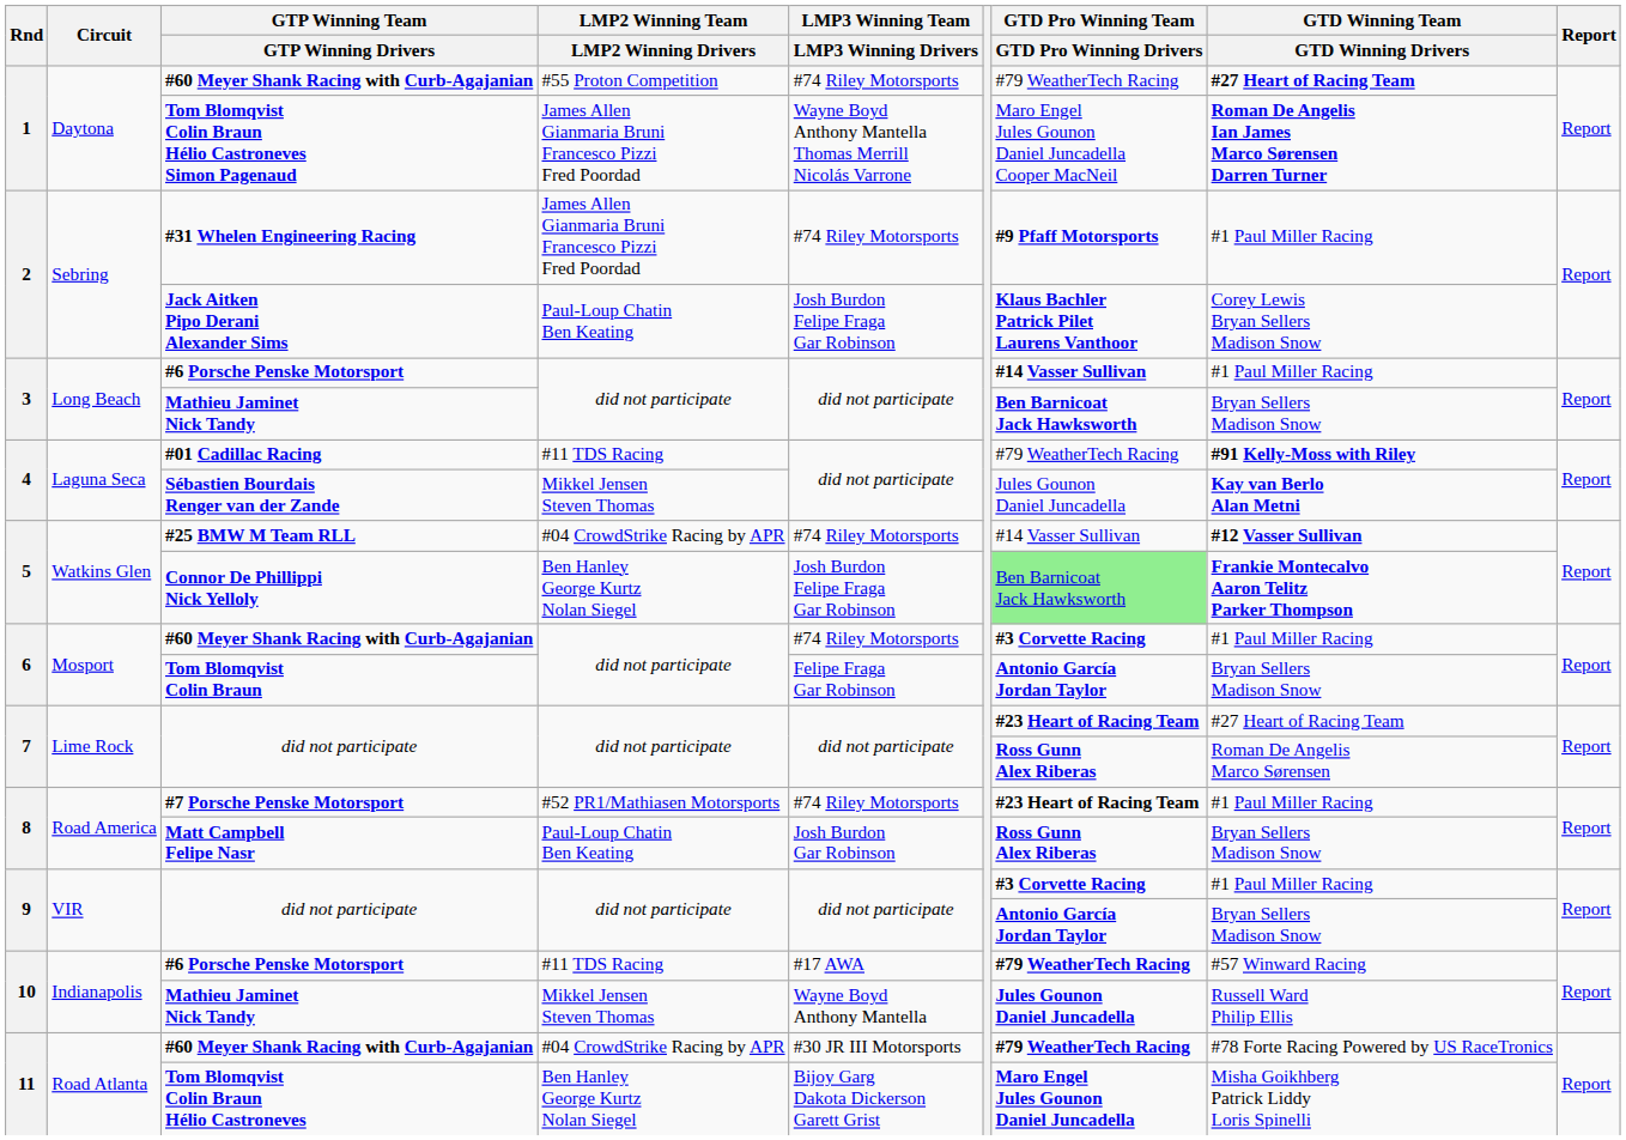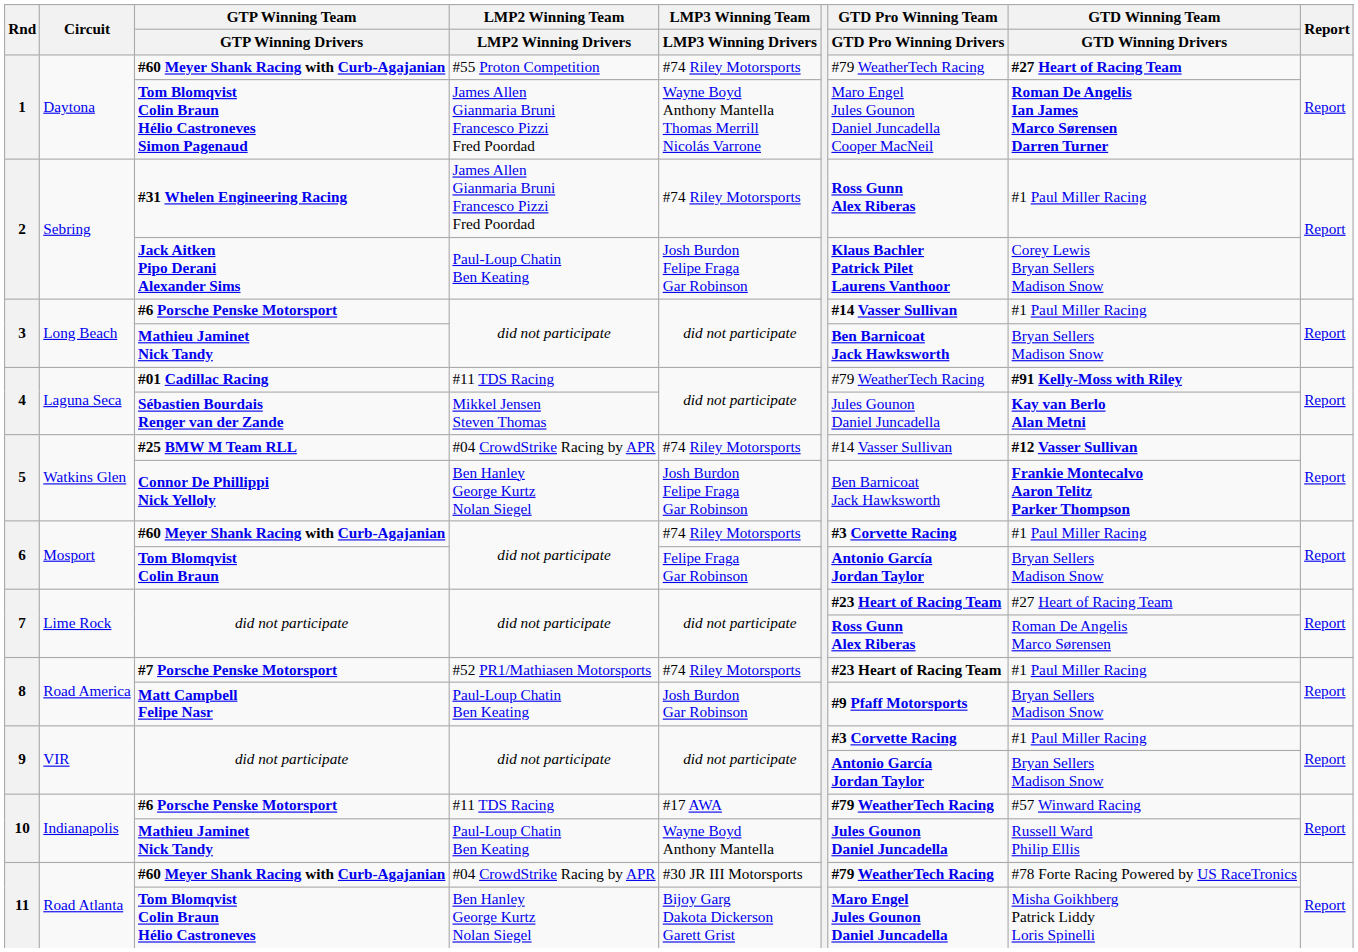 <table class="wikitable" style="font-size:85%;">
 <tr>
 <th rowspan="2">Rnd</th>
 <th rowspan="2">Circuit</th>
 <th>GTP Winning Team</th>
 <th>LMP2 Winning Team</th>
 <th>LMP3 Winning Team</th>
 <th rowspan="25"></th>
 <th>GTD Pro Winning Team</th>
 <th>GTD Winning Team</th>
 <th rowspan="2">Report</th>
 </tr>
 <tr>
 <th>GTP Winning Drivers</th>
 <th>LMP2 Winning Drivers</th>
 <th>LMP3 Winning Drivers</th>
 <th>GTD Pro Winning Drivers</th>
 <th>GTD Winning Drivers</th>
 </tr>
 <tr>
 <th rowspan="2">1</th>
 <td rowspan="2"><a href='#'>Daytona</a></td>
 <td><strong> #60 <a href='#'>Meyer Shank Racing</a> with <a href='#'>Curb-Agajanian</a></strong></td>
 <td> #55 <a href='#'>Proton Competition</a></td>
 <td> #74 <a href='#'>Riley Motorsports</a></td>
 <td> #79 <a href='#'>WeatherTech Racing</a></td>
 <td><strong> #27 <a href='#'>Heart of Racing Team</a></strong></td>
 <td rowspan="2"><a href='#'>Report</a></td>
 </tr>
 <tr>
 <td><strong> <a href='#'>Tom Blomqvist</a><br> <a href='#'>Colin Braun</a><br> <a href='#'>Hélio Castroneves</a><br> <a href='#'>Simon Pagenaud</a></strong></td>
 <td> <a href='#'>James Allen</a><br> <a href='#'>Gianmaria Bruni</a><br> <a href='#'>Francesco Pizzi</a><br> Fred Poordad</td>
 <td> <a href='#'>Wayne Boyd</a><br> Anthony Mantella<br> <a href='#'>Thomas Merrill</a><br> <a href='#'>Nicolás Varrone</a></td>
 <td> <a href='#'>Maro Engel</a><br> <a href='#'>Jules Gounon</a><br> <a href='#'>Daniel Juncadella</a><br> <a href='#'>Cooper MacNeil</a></td>
 <td><strong> <a href='#'>Roman De Angelis</a><br> <a href='#'>Ian James</a><br> <a href='#'>Marco Sørensen</a><br> <a href='#'>Darren Turner</a></strong></td>
 </tr>
 <tr>
 <th rowspan="2">2</th>
 <td rowspan="2"><a href='#'>Sebring</a></td>
 <td><strong> #31 <a href='#'>Whelen Engineering Racing</a></strong></td>
 <td> <a href='#'>James Allen</a><br> <a href='#'>Gianmaria Bruni</a><br> <a href='#'>Francesco Pizzi</a><br> Fred Poordad</td>
 <td> #74 <a href='#'>Riley Motorsports</a></td>
-<td><strong> #9 <a href='#'>Pfaff Motorsports</a></strong></td>
+<td><strong> <a href='#'>Ross Gunn</a><br> <a href='#'>Alex Riberas</a></strong></td>
 <td> #1 <a href='#'>Paul Miller Racing</a></td>
 <td rowspan="2"><a href='#'>Report</a></td>
 </tr>
 <tr>
 <td><strong> <a href='#'>Jack Aitken</a><br> <a href='#'>Pipo Derani</a><br> <a href='#'>Alexander Sims</a></strong></td>
 <td> <a href='#'>Paul-Loup Chatin</a><br> <a href='#'>Ben Keating</a></td>
 <td> <a href='#'>Josh Burdon</a><br> <a href='#'>Felipe Fraga</a><br> <a href='#'>Gar Robinson</a></td>
 <td><strong> <a href='#'>Klaus Bachler</a><br> <a href='#'>Patrick Pilet</a><br> <a href='#'>Laurens Vanthoor</a></strong></td>
 <td> <a href='#'>Corey Lewis</a><br> <a href='#'>Bryan Sellers</a><br> <a href='#'>Madison Snow</a></td>
 </tr>
 <tr>
 <th rowspan="2">3</th>
 <td rowspan="2"><a href='#'>Long Beach</a></td>
 <td><strong> #6 <a href='#'>Porsche Penske Motorsport</a></strong></td>
 <td rowspan="2" align="center"><em>did not participate</em></td>
 <td rowspan="2" align="center"><em>did not participate</em></td>
 <td><strong> #14 <a href='#'>Vasser Sullivan</a></strong></td>
 <td> #1 <a href='#'>Paul Miller Racing</a></td>
 <td rowspan="2"><a href='#'>Report</a></td>
 </tr>
 <tr>
 <td><strong> <a href='#'>Mathieu Jaminet</a><br> <a href='#'>Nick Tandy</a></strong></td>
 <td><strong> <a href='#'>Ben Barnicoat</a><br> <a href='#'>Jack Hawksworth</a></strong></td>
 <td> <a href='#'>Bryan Sellers</a><br> <a href='#'>Madison Snow</a></td>
 </tr>
 <tr>
 <th rowspan="2">4</th>
 <td rowspan="2"><a href='#'>Laguna Seca</a></td>
 <td><strong> #01 <a href='#'>Cadillac Racing</a></strong></td>
 <td> #11 <a href='#'>TDS Racing</a></td>
 <td rowspan="2" align="center"><em>did not participate</em></td>
 <td> #79 <a href='#'>WeatherTech Racing</a></td>
 <td><strong> #91 <a href='#'>Kelly-Moss with Riley</a></strong></td>
 <td rowspan="2"><a href='#'>Report</a></td>
 </tr>
 <tr>
 <td><strong> <a href='#'>Sébastien Bourdais</a><br> <a href='#'>Renger van der Zande</a></strong></td>
 <td> <a href='#'>Mikkel Jensen</a><br> <a href='#'>Steven Thomas</a></td>
 <td> <a href='#'>Jules Gounon</a><br> <a href='#'>Daniel Juncadella</a></td>
 <td><strong> <a href='#'>Kay van Berlo</a><br> <a href='#'>Alan Metni</a></strong></td>
 </tr>
 <tr>
 <th rowspan="2">5</th>
 <td rowspan="2"><a href='#'>Watkins Glen</a></td>
 <td><strong> #25 <a href='#'>BMW M Team RLL</a></strong></td>
 <td> #04 <a href='#'>CrowdStrike</a> Racing by <a href='#'>APR</a></td>
 <td> #74 <a href='#'>Riley Motorsports</a></td>
 <td> #14 <a href='#'>Vasser Sullivan</a></td>
 <td><strong> #12 <a href='#'>Vasser Sullivan</a></strong></td>
 <td rowspan="2"><a href='#'>Report</a></td>
 </tr>
 <tr>
 <td><strong> <a href='#'>Connor De Phillippi</a><br> <a href='#'>Nick Yelloly</a></strong></td>
 <td> <a href='#'>Ben Hanley</a><br> <a href='#'>George Kurtz</a><br> <a href='#'>Nolan Siegel</a></td>
 <td> <a href='#'>Josh Burdon</a><br> <a href='#'>Felipe Fraga</a><br> <a href='#'>Gar Robinson</a></td>
-<td style="background: lightgreen;"> <a href='#'>Ben Barnicoat</a><br> <a href='#'>Jack Hawksworth</a></td>
+<td> <a href='#'>Ben Barnicoat</a><br> <a href='#'>Jack Hawksworth</a></td>
 <td><strong> <a href='#'>Frankie Montecalvo</a><br> <a href='#'>Aaron Telitz</a><br> <a href='#'>Parker Thompson</a></strong></td>
 </tr>
 <tr>
 <th rowspan="2">6</th>
 <td rowspan="2"><a href='#'>Mosport</a></td>
 <td><strong> #60 <a href='#'>Meyer Shank Racing</a> with <a href='#'>Curb-Agajanian</a></strong></td>
 <td rowspan="2" align="center"><em>did not participate</em></td>
 <td> #74 <a href='#'>Riley Motorsports</a></td>
 <td><strong> #3 <a href='#'>Corvette Racing</a></strong></td>
 <td> #1 <a href='#'>Paul Miller Racing</a></td>
 <td rowspan="2"><a href='#'>Report</a></td>
 </tr>
 <tr>
 <td><strong> <a href='#'>Tom Blomqvist</a><br> <a href='#'>Colin Braun</a></strong></td>
 <td> <a href='#'>Felipe Fraga</a><br> <a href='#'>Gar Robinson</a></td>
 <td><strong> <a href='#'>Antonio García</a><br> <a href='#'>Jordan Taylor</a></strong></td>
 <td> <a href='#'>Bryan Sellers</a><br> <a href='#'>Madison Snow</a></td>
 </tr>
 <tr>
 <th rowspan="2">7</th>
 <td rowspan="2"><a href='#'>Lime Rock</a></td>
 <td rowspan="2" align="center"><em>did not participate</em></td>
 <td rowspan="2" align="center"><em>did not participate</em></td>
 <td rowspan="2" align="center"><em>did not participate</em></td>
 <td><strong> #23 <a href='#'>Heart of Racing Team</a></strong></td>
 <td> #27 <a href='#'>Heart of Racing Team</a></td>
 <td rowspan="2"><a href='#'>Report</a></td>
 </tr>
 <tr>
 <td><strong> <a href='#'>Ross Gunn</a><br> <a href='#'>Alex Riberas</a></strong></td>
 <td> <a href='#'>Roman De Angelis</a><br> <a href='#'>Marco Sørensen</a></td>
 </tr>
 <tr>
 <th rowspan="2">8</th>
 <td rowspan="2"><a href='#'>Road America</a></td>
 <td><strong> #7 <a href='#'>Porsche Penske Motorsport</a></strong></td>
 <td> #52 <a href='#'>PR1/Mathiasen Motorsports</a></td>
 <td> #74 <a href='#'>Riley Motorsports</a></td>
 <td><strong> #23 Heart of Racing Team</strong></td>
 <td> #1 <a href='#'>Paul Miller Racing</a></td>
 <td rowspan="2"><a href='#'>Report</a></td>
 </tr>
 <tr>
 <td><strong> <a href='#'>Matt Campbell</a><br> <a href='#'>Felipe Nasr</a></strong></td>
 <td> <a href='#'>Paul-Loup Chatin</a><br> <a href='#'>Ben Keating</a></td>
 <td> <a href='#'>Josh Burdon</a><br> <a href='#'>Gar Robinson</a></td>
-<td><strong> <a href='#'>Ross Gunn</a><br> <a href='#'>Alex Riberas</a></strong></td>
+<td><strong> #9 <a href='#'>Pfaff Motorsports</a></strong></td>
 <td> <a href='#'>Bryan Sellers</a><br> <a href='#'>Madison Snow</a></td>
 </tr>
 <tr>
 <th rowspan="2">9</th>
 <td rowspan="2"><a href='#'>VIR</a></td>
 <td rowspan="2" align="center"><em>did not participate</em></td>
 <td rowspan="2" align="center"><em>did not participate</em></td>
 <td rowspan="2" align="center"><em>did not participate</em></td>
 <td><strong> #3 <a href='#'>Corvette Racing</a></strong></td>
 <td> #1 <a href='#'>Paul Miller Racing</a></td>
 <td rowspan="2"><a href='#'>Report</a></td>
 </tr>
 <tr>
 <td><strong> <a href='#'>Antonio García</a><br> <a href='#'>Jordan Taylor</a></strong></td>
 <td> <a href='#'>Bryan Sellers</a><br> <a href='#'>Madison Snow</a></td>
 </tr>
 <tr>
 <th rowspan="2">10</th>
 <td rowspan="2"><a href='#'>Indianapolis</a></td>
 <td><strong> #6 <a href='#'>Porsche Penske Motorsport</a></strong></td>
 <td> #11 <a href='#'>TDS Racing</a></td>
 <td> #17 <a href='#'>AWA</a></td>
 <td><strong> #79 <a href='#'>WeatherTech Racing</a></strong></td>
 <td> #57 <a href='#'>Winward Racing</a></td>
 <td rowspan="2"><a href='#'>Report</a></td>
 </tr>
 <tr>
 <td><strong> <a href='#'>Mathieu Jaminet</a><br> <a href='#'>Nick Tandy</a></strong></td>
-<td> <a href='#'>Mikkel Jensen</a><br> <a href='#'>Steven Thomas</a></td>
+<td> <a href='#'>Paul-Loup Chatin</a><br> <a href='#'>Ben Keating</a></td>
 <td> <a href='#'>Wayne Boyd</a><br> Anthony Mantella</td>
 <td><strong> <a href='#'>Jules Gounon</a><br> <a href='#'>Daniel Juncadella</a></strong></td>
 <td> <a href='#'>Russell Ward</a><br> <a href='#'>Philip Ellis</a></td>
 </tr>
 <tr>
 <th rowspan="2">11</th>
 <td rowspan="2"><a href='#'>Road Atlanta</a></td>
 <td><strong> #60 <a href='#'>Meyer Shank Racing</a> with <a href='#'>Curb-Agajanian</a></strong></td>
 <td> #04 <a href='#'>CrowdStrike</a> Racing by <a href='#'>APR</a></td>
 <td> #30 JR III Motorsports</td>
 <td><strong> #79 <a href='#'>WeatherTech Racing</a></strong></td>
 <td> #78 Forte Racing Powered by <a href='#'>US RaceTronics</a></td>
 <td rowspan="2"><a href='#'>Report</a></td>
 </tr>
 <tr>
 <td><strong> <a href='#'>Tom Blomqvist</a><br> <a href='#'>Colin Braun</a><br> <a href='#'>Hélio Castroneves</a></strong></td>
 <td> <a href='#'>Ben Hanley</a><br> <a href='#'>George Kurtz</a><br> <a href='#'>Nolan Siegel</a></td>
 <td> <a href='#'>Bijoy Garg</a><br> <a href='#'>Dakota Dickerson</a><br> <a href='#'>Garett Grist</a></td>
 <td><strong> <a href='#'>Maro Engel</a><br> <a href='#'>Jules Gounon</a><br> <a href='#'>Daniel Juncadella</a></strong></td>
 <td> <a href='#'>Misha Goikhberg</a><br> Patrick Liddy<br> <a href='#'>Loris Spinelli</a></td>
 </tr>
 </table>
